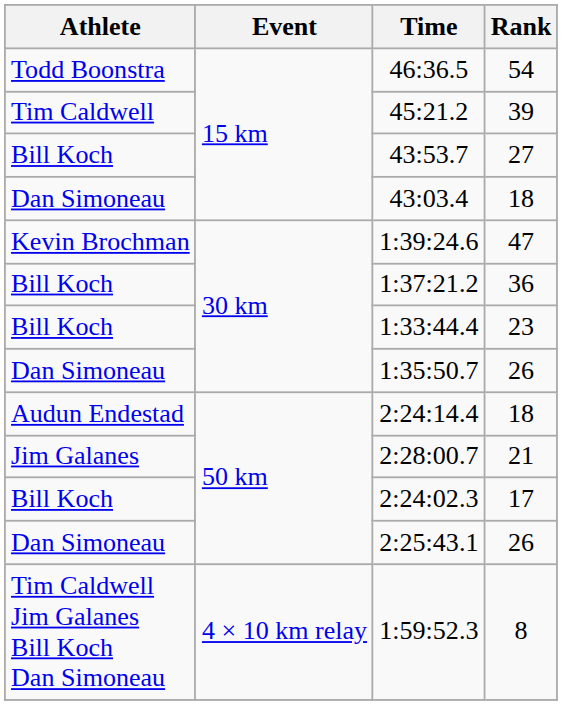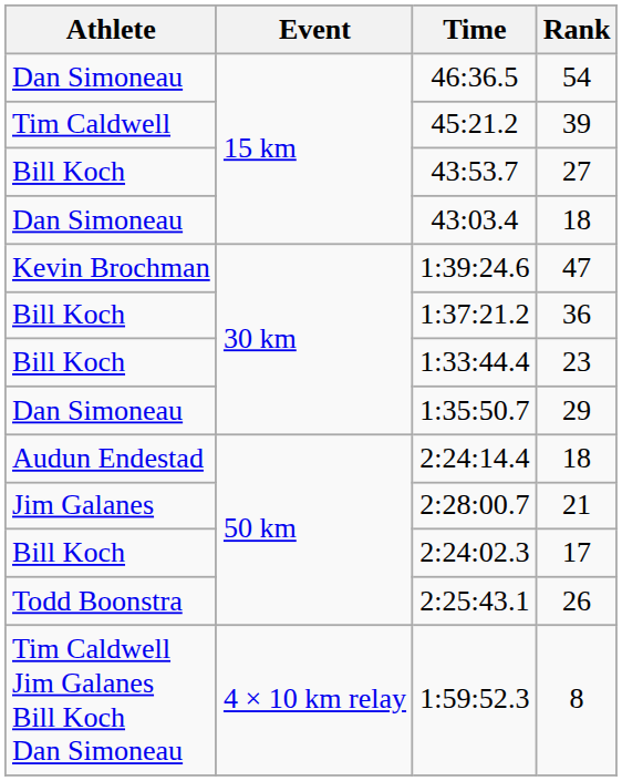 <table class=wikitable  style=font-size:90%;text-align:center>
 <tr>
 <th>Athlete</th>
 <th>Event</th>
 <th>Time</th>
 <th>Rank</th>
 </tr>
 <tr>
-<td align=left><a href='#'>Todd Boonstra</a></td>
+<td align=left><a href='#'>Dan Simoneau</a></td>
 <td align=left rowspan=4><a href='#'>15 km</a></td>
 <td>46:36.5</td>
 <td>54</td>
 </tr>
 <tr>
 <td align=left><a href='#'>Tim Caldwell</a></td>
 <td>45:21.2</td>
 <td>39</td>
 </tr>
 <tr>
 <td align=left><a href='#'>Bill Koch</a></td>
 <td>43:53.7</td>
 <td>27</td>
 </tr>
 <tr>
 <td align=left><a href='#'>Dan Simoneau</a></td>
 <td>43:03.4</td>
 <td>18</td>
 </tr>
 <tr>
 <td align=left><a href='#'>Kevin Brochman</a></td>
 <td align=left rowspan=4><a href='#'>30 km</a></td>
 <td>1:39:24.6</td>
 <td>47</td>
 </tr>
 <tr>
 <td align=left><a href='#'>Bill Koch</a></td>
 <td>1:37:21.2</td>
 <td>36</td>
 </tr>
 <tr>
 <td align=left><a href='#'>Bill Koch</a></td>
 <td>1:33:44.4</td>
 <td>23</td>
 </tr>
 <tr>
 <td align=left><a href='#'>Dan Simoneau</a></td>
 <td>1:35:50.7</td>
-<td>26</td>
+<td>29</td>
 </tr>
 <tr>
 <td align=left><a href='#'>Audun Endestad</a></td>
 <td align=left rowspan=4><a href='#'> 50 km</a></td>
 <td>2:24:14.4</td>
 <td>18</td>
 </tr>
 <tr>
 <td align=left><a href='#'>Jim Galanes</a></td>
 <td>2:28:00.7</td>
 <td>21</td>
 </tr>
 <tr>
 <td align=left><a href='#'>Bill Koch</a></td>
 <td>2:24:02.3</td>
 <td>17</td>
 </tr>
 <tr>
-<td align=left><a href='#'>Dan Simoneau</a></td>
+<td align=left><a href='#'>Todd Boonstra</a></td>
 <td>2:25:43.1</td>
 <td>26</td>
 </tr>
 <tr>
 <td align=left><a href='#'>Tim Caldwell</a><br><a href='#'>Jim Galanes</a><br><a href='#'>Bill Koch</a><br><a href='#'>Dan Simoneau</a></td>
 <td align=left><a href='#'>4 × 10 km relay</a></td>
 <td>1:59:52.3</td>
 <td>8</td>
 </tr>
 </table>
